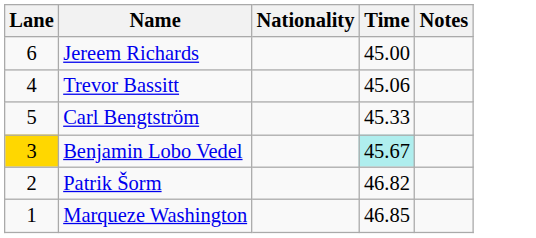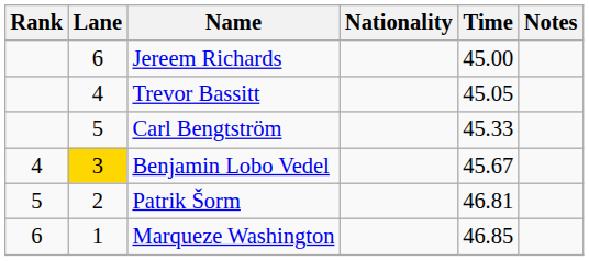 <table class="wikitable sortable" style="text-align:center">
 <tr>
+<th>Rank</th>
 <th>Lane</th>
 <th>Name</th>
 <th>Nationality</th>
 <th>Time</th>
 <th>Notes</th>
 </tr>
 <tr>
+<td></td>
 <td>6</td>
 <td align="left"><a href='#'>Jereem Richards</a></td>
 <td align=left></td>
 <td>45.00</td>
 <td> </td>
 </tr>
 <tr>
+<td></td>
 <td>4</td>
 <td align="left"><a href='#'>Trevor Bassitt</a></td>
 <td align=left></td>
-<td>45.06</td>
+<td>45.05</td>
 <td></td>
 </tr>
 <tr>
+<td></td>
 <td>5</td>
 <td align="left"><a href='#'>Carl Bengtström</a></td>
 <td align=left></td>
 <td>45.33</td>
 <td></td>
 </tr>
 <tr>
+<td>4</td>
 <td style="background: gold;">3</td>
 <td align="left"><a href='#'>Benjamin Lobo Vedel</a></td>
 <td align=left></td>
-<td style="background: paleturquoise;">45.67</td>
+<td>45.67</td>
 <td></td>
 </tr>
 <tr>
+<td>5</td>
 <td>2</td>
 <td align="left"><a href='#'>Patrik Šorm</a></td>
 <td align=left></td>
-<td>46.82</td>
+<td>46.81</td>
 <td></td>
 </tr>
 <tr>
+<td>6</td>
 <td>1</td>
 <td align="left"><a href='#'>Marqueze Washington</a></td>
 <td align=left></td>
 <td>46.85</td>
 <td></td>
 </tr>
 </table>
